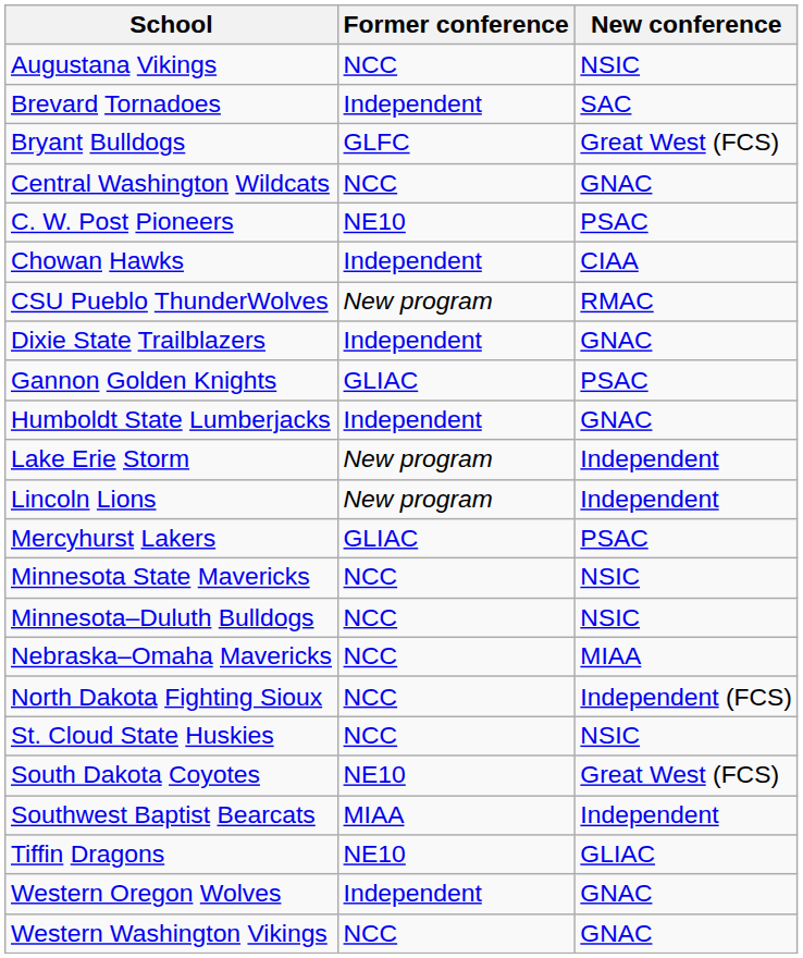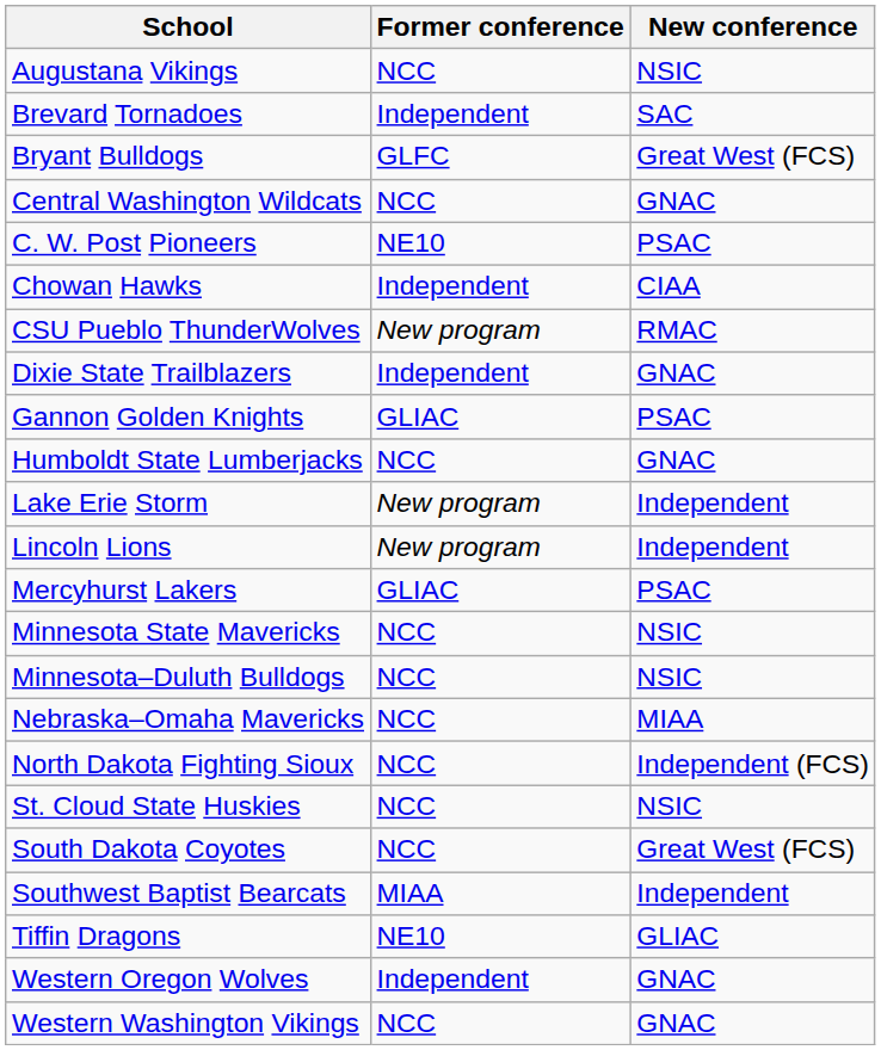 <table class="wikitable sortable">
 <tr>
 <th>School</th>
 <th>Former conference</th>
 <th>New conference</th>
 </tr>
 <tr>
 <td><a href='#'>Augustana</a> <a href='#'>Vikings</a></td>
 <td><a href='#'>NCC</a></td>
 <td><a href='#'>NSIC</a></td>
 </tr>
 <tr>
 <td><a href='#'>Brevard</a> <a href='#'>Tornadoes</a></td>
 <td><a href='#'>Independent</a></td>
 <td><a href='#'>SAC</a></td>
 </tr>
 <tr>
 <td><a href='#'>Bryant</a> <a href='#'>Bulldogs</a></td>
 <td><a href='#'>GLFC</a></td>
 <td><a href='#'>Great West</a> (FCS)</td>
 </tr>
 <tr>
 <td><a href='#'>Central Washington</a> <a href='#'>Wildcats</a></td>
 <td><a href='#'>NCC</a></td>
 <td><a href='#'>GNAC</a></td>
 </tr>
 <tr>
 <td><a href='#'>C. W. Post</a> <a href='#'>Pioneers</a></td>
 <td><a href='#'>NE10</a></td>
 <td><a href='#'>PSAC</a></td>
 </tr>
 <tr>
 <td><a href='#'>Chowan</a> <a href='#'>Hawks</a></td>
 <td><a href='#'>Independent</a></td>
 <td><a href='#'>CIAA</a></td>
 </tr>
 <tr>
 <td><a href='#'>CSU Pueblo</a> <a href='#'>ThunderWolves</a></td>
 <td><em>New program</em></td>
 <td><a href='#'>RMAC</a></td>
 </tr>
 <tr>
 <td><a href='#'>Dixie State</a> <a href='#'>Trailblazers</a></td>
 <td><a href='#'>Independent</a></td>
 <td><a href='#'>GNAC</a></td>
 </tr>
 <tr>
 <td><a href='#'>Gannon</a> <a href='#'>Golden Knights</a></td>
 <td><a href='#'>GLIAC</a></td>
 <td><a href='#'>PSAC</a></td>
 </tr>
 <tr>
 <td><a href='#'>Humboldt State</a> <a href='#'>Lumberjacks</a></td>
-<td><a href='#'>Independent</a></td>
+<td><a href='#'>NCC</a></td>
 <td><a href='#'>GNAC</a></td>
 </tr>
 <tr>
 <td><a href='#'>Lake Erie</a> <a href='#'>Storm</a></td>
 <td><em>New program</em></td>
 <td><a href='#'>Independent</a></td>
 </tr>
 <tr>
 <td><a href='#'>Lincoln</a> <a href='#'>Lions</a></td>
 <td><em>New program</em></td>
 <td><a href='#'>Independent</a></td>
 </tr>
 <tr>
 <td><a href='#'>Mercyhurst</a> <a href='#'>Lakers</a></td>
 <td><a href='#'>GLIAC</a></td>
 <td><a href='#'>PSAC</a></td>
 </tr>
 <tr>
 <td><a href='#'>Minnesota State</a> <a href='#'>Mavericks</a></td>
 <td><a href='#'>NCC</a></td>
 <td><a href='#'>NSIC</a></td>
 </tr>
 <tr>
 <td><a href='#'>Minnesota–Duluth</a> <a href='#'>Bulldogs</a></td>
 <td><a href='#'>NCC</a></td>
 <td><a href='#'>NSIC</a></td>
 </tr>
 <tr>
 <td><a href='#'>Nebraska–Omaha</a> <a href='#'>Mavericks</a></td>
 <td><a href='#'>NCC</a></td>
 <td><a href='#'>MIAA</a></td>
 </tr>
 <tr>
 <td><a href='#'>North Dakota</a> <a href='#'>Fighting Sioux</a></td>
 <td><a href='#'>NCC</a></td>
 <td><a href='#'>Independent</a> (FCS)</td>
 </tr>
 <tr>
 <td><a href='#'>St. Cloud State</a> <a href='#'>Huskies</a></td>
 <td><a href='#'>NCC</a></td>
 <td><a href='#'>NSIC</a></td>
 </tr>
 <tr>
 <td><a href='#'>South Dakota</a> <a href='#'>Coyotes</a></td>
-<td><a href='#'>NE10</a></td>
+<td><a href='#'>NCC</a></td>
 <td><a href='#'>Great West</a> (FCS)</td>
 </tr>
 <tr>
 <td><a href='#'>Southwest Baptist</a> <a href='#'>Bearcats</a></td>
 <td><a href='#'>MIAA</a></td>
 <td><a href='#'>Independent</a></td>
 </tr>
 <tr>
 <td><a href='#'>Tiffin</a> <a href='#'>Dragons</a></td>
 <td><a href='#'>NE10</a></td>
 <td><a href='#'>GLIAC</a></td>
 </tr>
 <tr>
 <td><a href='#'>Western Oregon</a> <a href='#'>Wolves</a></td>
 <td><a href='#'>Independent</a></td>
 <td><a href='#'>GNAC</a></td>
 </tr>
 <tr>
 <td><a href='#'>Western Washington</a> <a href='#'>Vikings</a></td>
 <td><a href='#'>NCC</a></td>
 <td><a href='#'>GNAC</a></td>
 </tr>
 </table>
